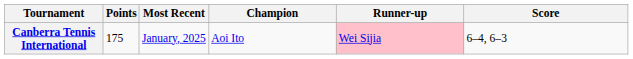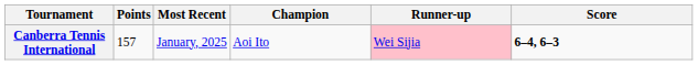 <table class="wikitable plainrowheaders nowrap">
 <tr>
 <th width="130">Tournament</th>
 <th>Points</th>
 <th>Most Recent</th>
 <th width="170">Champion</th>
 <th width="170">Runner-up</th>
 <th width="220">Score</th>
 </tr>
 <tr>
 <th scope="row"><a href='#'>Canberra Tennis International</a></th>
-<td>175</td>
+<td>157</td>
 <td><a href='#'>January, 2025</a></td>
 <td> <a href='#'>Aoi Ito</a></td>
 <td style="background: pink;"> <a href='#'>Wei Sijia</a></td>
-<td>6–4, 6–3</td>
+<td><strong>6–4, 6–3</strong></td>
 </tr>
 </table>
